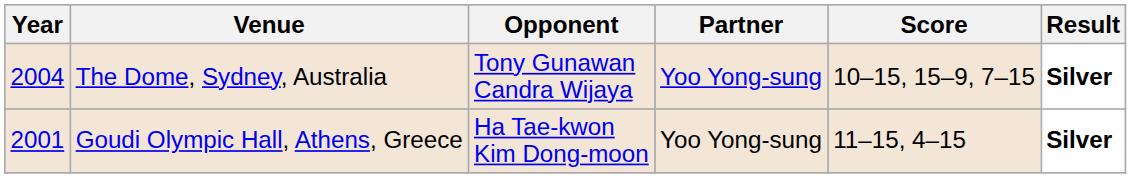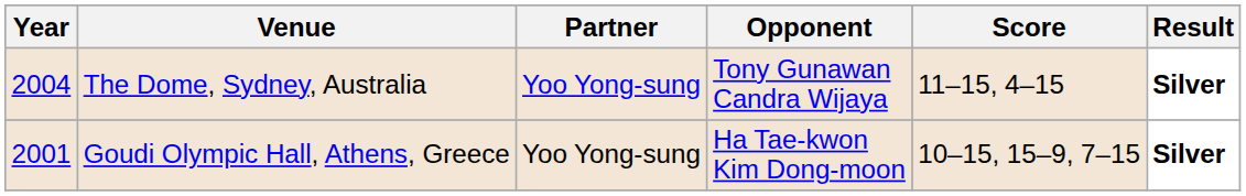 <table class="sortable wikitable" style="font-size: 90%;">
 <tr>
 <th>Year</th>
 <th>Venue</th>
+<th>Partner</th>
 <th>Opponent</th>
-<th>Partner</th>
 <th>Score</th>
 <th>Result</th>
 </tr>
 <tr style="background:#F3E6D7">
 <td align="center"><a href='#'>2004</a></td>
 <td align="left"><a href='#'>The Dome</a>, <a href='#'>Sydney</a>, Australia</td>
+<td align="left"> <a href='#'>Yoo Yong-sung</a></td>
 <td align="left"> <a href='#'>Tony Gunawan</a> <br>  <a href='#'>Candra Wijaya</a></td>
-<td align="left"> <a href='#'>Yoo Yong-sung</a></td>
-<td align="left">10–15, 15–9, 7–15</td>
+<td align="left">11–15, 4–15</td>
 <td style="text-align:left; background:white"> <strong>Silver</strong></td>
 </tr>
 <tr style="background:#F3E6D7">
 <td align="center"><a href='#'>2001</a></td>
 <td align="left"><a href='#'>Goudi Olympic Hall</a>, <a href='#'>Athens</a>, Greece</td>
+<td align="left"> Yoo Yong-sung</td>
 <td align="left"> <a href='#'>Ha Tae-kwon</a> <br>  <a href='#'>Kim Dong-moon</a></td>
-<td align="left"> Yoo Yong-sung</td>
-<td align="left">11–15, 4–15</td>
+<td align="left">10–15, 15–9, 7–15</td>
 <td style="text-align:left; background:white"> <strong>Silver</strong></td>
 </tr>
 </table>
